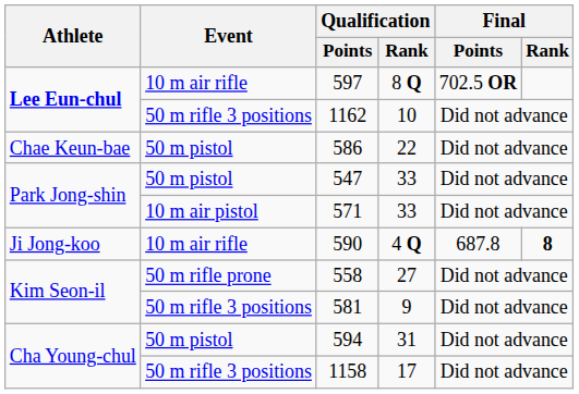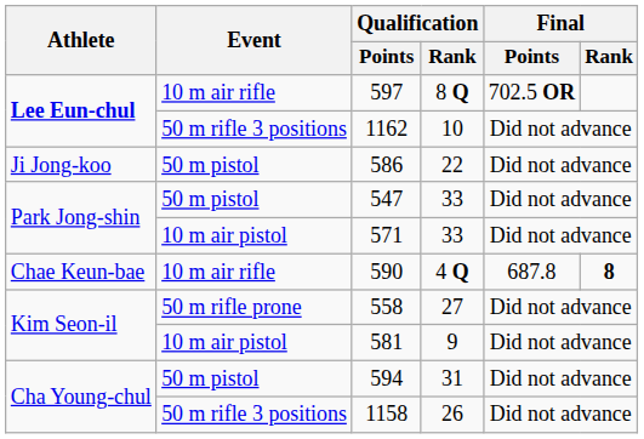 <table class="wikitable" style="font-size:90%">
 <tr>
 <th rowspan="2">Athlete</th>
 <th rowspan="2">Event</th>
 <th colspan=2>Qualification</th>
 <th colspan=2>Final</th>
 </tr>
 <tr style="font-size:95%">
 <th>Points</th>
 <th>Rank</th>
 <th>Points</th>
 <th>Rank</th>
 </tr>
 <tr align=center>
 <td align=left rowspan=2><strong><a href='#'>Lee Eun-chul</a></strong></td>
 <td align=left><a href='#'>10 m air rifle</a></td>
 <td>597</td>
 <td>8 <strong>Q</strong></td>
 <td>702.5 <strong>OR</strong></td>
 <td></td>
 </tr>
 <tr align=center>
 <td align=left><a href='#'>50 m rifle 3 positions</a></td>
 <td>1162</td>
 <td>10</td>
 <td colspan=2>Did not advance</td>
 </tr>
 <tr align=center>
-<td align=left><a href='#'>Chae Keun-bae</a></td>
+<td align=left><a href='#'>Ji Jong-koo</a></td>
 <td align=left><a href='#'>50 m pistol</a></td>
 <td>586</td>
 <td>22</td>
 <td colspan=2>Did not advance</td>
 </tr>
 <tr align=center>
 <td align=left rowspan=2><a href='#'>Park Jong-shin</a></td>
 <td align=left><a href='#'>50 m pistol</a></td>
 <td>547</td>
 <td>33</td>
 <td colspan=2>Did not advance</td>
 </tr>
 <tr align=center>
 <td align=left><a href='#'>10 m air pistol</a></td>
 <td>571</td>
 <td>33</td>
 <td colspan=2>Did not advance</td>
 </tr>
 <tr align=center>
-<td align=left><a href='#'>Ji Jong-koo</a></td>
+<td align=left><a href='#'>Chae Keun-bae</a></td>
 <td align=left><a href='#'>10 m air rifle</a></td>
 <td>590</td>
 <td>4 <strong>Q</strong></td>
 <td>687.8</td>
 <td><strong>8</strong></td>
 </tr>
 <tr align=center>
 <td align=left rowspan=2><a href='#'>Kim Seon-il</a></td>
 <td align=left><a href='#'>50 m rifle prone</a></td>
 <td>558</td>
 <td>27</td>
 <td colspan=2>Did not advance</td>
 </tr>
 <tr align=center>
-<td align=left><a href='#'>50 m rifle 3 positions</a></td>
+<td align=left><a href='#'>10 m air pistol</a></td>
 <td>581</td>
 <td>9</td>
 <td colspan=2>Did not advance</td>
 </tr>
 <tr align=center>
 <td align=left rowspan=2><a href='#'>Cha Young-chul</a></td>
 <td align=left><a href='#'>50 m pistol</a></td>
 <td>594</td>
 <td>31</td>
 <td colspan=2>Did not advance</td>
 </tr>
 <tr align=center>
 <td align=left><a href='#'>50 m rifle 3 positions</a></td>
 <td>1158</td>
-<td>17</td>
+<td>26</td>
 <td colspan=2>Did not advance</td>
 </tr>
 </table>
